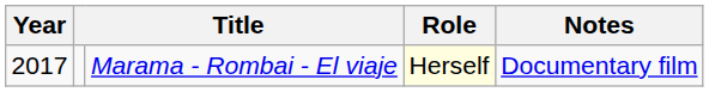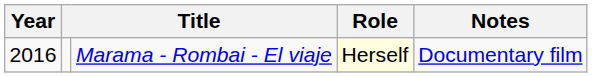 <table class="wikitable">
 <tr>
 <th>Year</th>
 <th colspan="2">Title</th>
 <th>Role</th>
 <th>Notes</th>
 </tr>
 <tr>
-<td>2017</td>
+<td>2016</td>
 <td></td>
 <td><em><a href='#'>Marama - Rombai - El viaje</a></em></td>
 <td style="background: lightyellow;">Herself</td>
 <td><a href='#'>Documentary film</a></td>
 </tr>
 </table>
